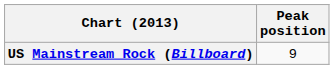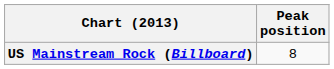 <table class="wikitable plainrowheaders" style="text-align:center">
 <tr>
 <th>Chart (2013)</th>
 <th>Peak<br>position</th>
 </tr>
 <tr>
 <th scope="row">US <a href='#'>Mainstream Rock</a> (<em><a href='#'>Billboard</a></em>)</th>
-<td>9</td>
+<td>8</td>
 </tr>
 </table>
